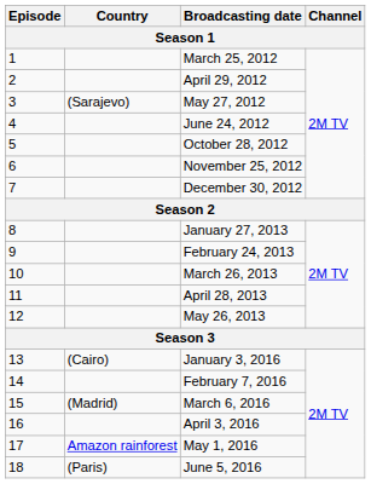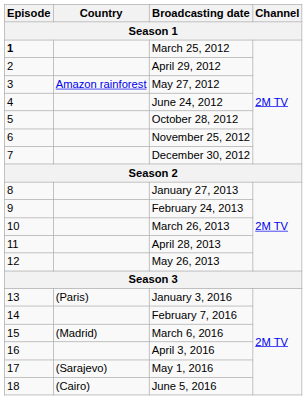 <table class="wikitable">
 <tr>
 <th>Episode</th>
 <th>Country</th>
 <th>Broadcasting date</th>
 <th>Channel</th>
 </tr>
 <tr>
 <th colspan="4">Season 1</th>
 </tr>
 <tr>
-<td>1</td>
+<td><strong>1</strong></td>
 <td></td>
 <td>March 25, 2012</td>
 <td rowspan=7><a href='#'>2M TV</a></td>
 </tr>
 <tr>
 <td>2</td>
 <td></td>
 <td>April 29, 2012</td>
 </tr>
 <tr>
 <td>3</td>
-<td> (Sarajevo)</td>
+<td><a href='#'>Amazon rainforest</a></td>
 <td>May 27, 2012</td>
 </tr>
 <tr>
 <td>4</td>
 <td></td>
 <td>June 24, 2012</td>
 </tr>
 <tr>
 <td>5</td>
 <td></td>
 <td>October 28, 2012</td>
 </tr>
 <tr>
 <td>6</td>
 <td></td>
 <td>November 25, 2012</td>
 </tr>
 <tr>
 <td>7</td>
 <td></td>
 <td>December 30, 2012</td>
 </tr>
 <tr>
 <th colspan="4">Season 2</th>
 </tr>
 <tr>
 <td>8</td>
 <td></td>
 <td>January 27, 2013</td>
 <td rowspan=5><a href='#'>2M TV</a></td>
 </tr>
 <tr>
 <td>9</td>
 <td></td>
 <td>February 24, 2013</td>
 </tr>
 <tr>
 <td>10</td>
 <td></td>
 <td>March 26, 2013</td>
 </tr>
 <tr>
 <td>11</td>
 <td></td>
 <td>April 28, 2013</td>
 </tr>
 <tr>
 <td>12</td>
 <td></td>
 <td>May 26, 2013</td>
 </tr>
 <tr>
 <th colspan="4">Season 3</th>
 </tr>
 <tr>
 <td>13</td>
-<td> (Cairo)</td>
+<td> (Paris)</td>
 <td>January 3, 2016</td>
 <td rowspan=6><a href='#'>2M TV</a></td>
 </tr>
 <tr>
 <td>14</td>
 <td></td>
 <td>February 7, 2016</td>
 </tr>
 <tr>
 <td>15</td>
 <td> (Madrid)</td>
 <td>March 6, 2016</td>
 </tr>
 <tr>
 <td>16</td>
 <td></td>
 <td>April 3, 2016</td>
 </tr>
 <tr>
 <td>17</td>
-<td><a href='#'>Amazon rainforest</a></td>
+<td> (Sarajevo)</td>
 <td>May 1, 2016</td>
 </tr>
 <tr>
 <td>18</td>
-<td> (Paris)</td>
+<td> (Cairo)</td>
 <td>June 5, 2016</td>
 </tr>
 </table>
